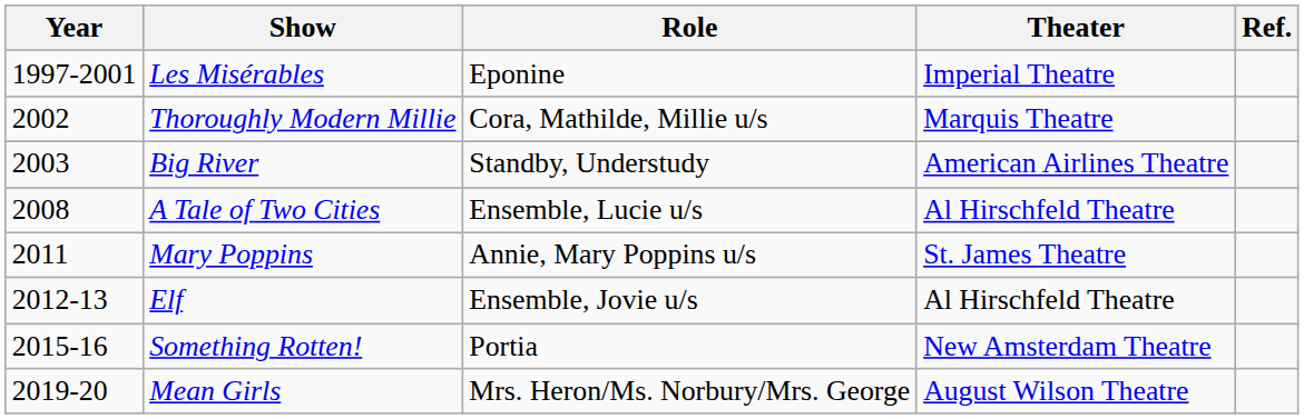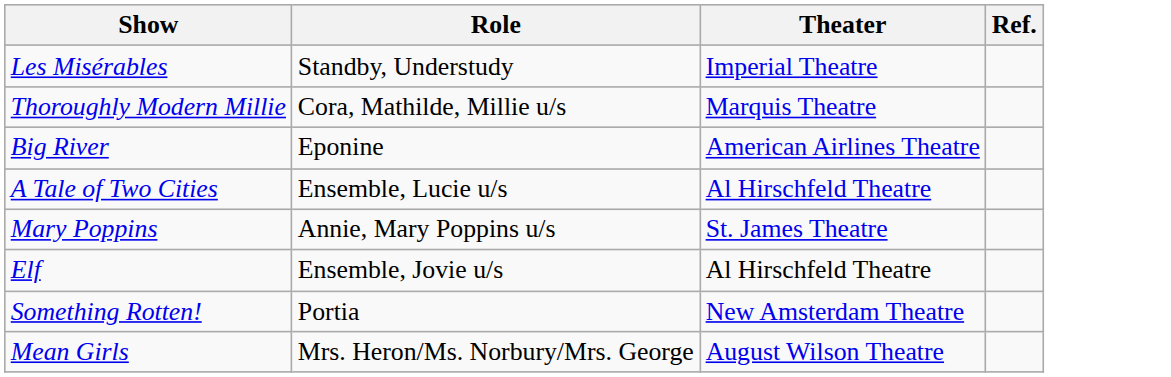 <table class="wikitable">
 <tr>
-<th>Year</th>
 <th>Show</th>
 <th>Role</th>
 <th>Theater</th>
 <th>Ref.</th>
 </tr>
 <tr>
-<td>1997-2001</td>
 <td><em><a href='#'>Les Misérables</a></em></td>
-<td>Eponine</td>
+<td>Standby, Understudy</td>
 <td><a href='#'>Imperial Theatre</a></td>
 <td></td>
 </tr>
 <tr>
-<td>2002</td>
 <td><em><a href='#'>Thoroughly Modern Millie</a></em></td>
 <td>Cora, Mathilde, Millie u/s</td>
 <td><a href='#'>Marquis Theatre</a></td>
 <td></td>
 </tr>
 <tr>
-<td>2003</td>
 <td><em><a href='#'>Big River</a></em></td>
-<td>Standby, Understudy</td>
+<td>Eponine</td>
 <td><a href='#'>American Airlines Theatre</a></td>
 <td></td>
 </tr>
 <tr>
-<td>2008</td>
 <td><em><a href='#'>A Tale of Two Cities</a></em></td>
 <td>Ensemble, Lucie u/s</td>
 <td><a href='#'>Al Hirschfeld Theatre</a></td>
 <td></td>
 </tr>
 <tr>
-<td>2011</td>
 <td><em><a href='#'>Mary Poppins</a></em></td>
 <td>Annie, Mary Poppins u/s</td>
 <td><a href='#'>St. James Theatre</a></td>
 <td></td>
 </tr>
 <tr>
-<td>2012-13</td>
 <td><em><a href='#'>Elf</a></em></td>
 <td>Ensemble, Jovie u/s</td>
 <td>Al Hirschfeld Theatre</td>
 <td></td>
 </tr>
 <tr>
-<td>2015-16</td>
 <td><em><a href='#'>Something Rotten!</a></em></td>
 <td>Portia</td>
 <td><a href='#'>New Amsterdam Theatre</a></td>
 <td></td>
 </tr>
 <tr>
-<td>2019-20</td>
 <td><em><a href='#'>Mean Girls</a></em></td>
 <td>Mrs. Heron/Ms. Norbury/Mrs. George</td>
 <td><a href='#'>August Wilson Theatre</a></td>
 <td></td>
 </tr>
 </table>
